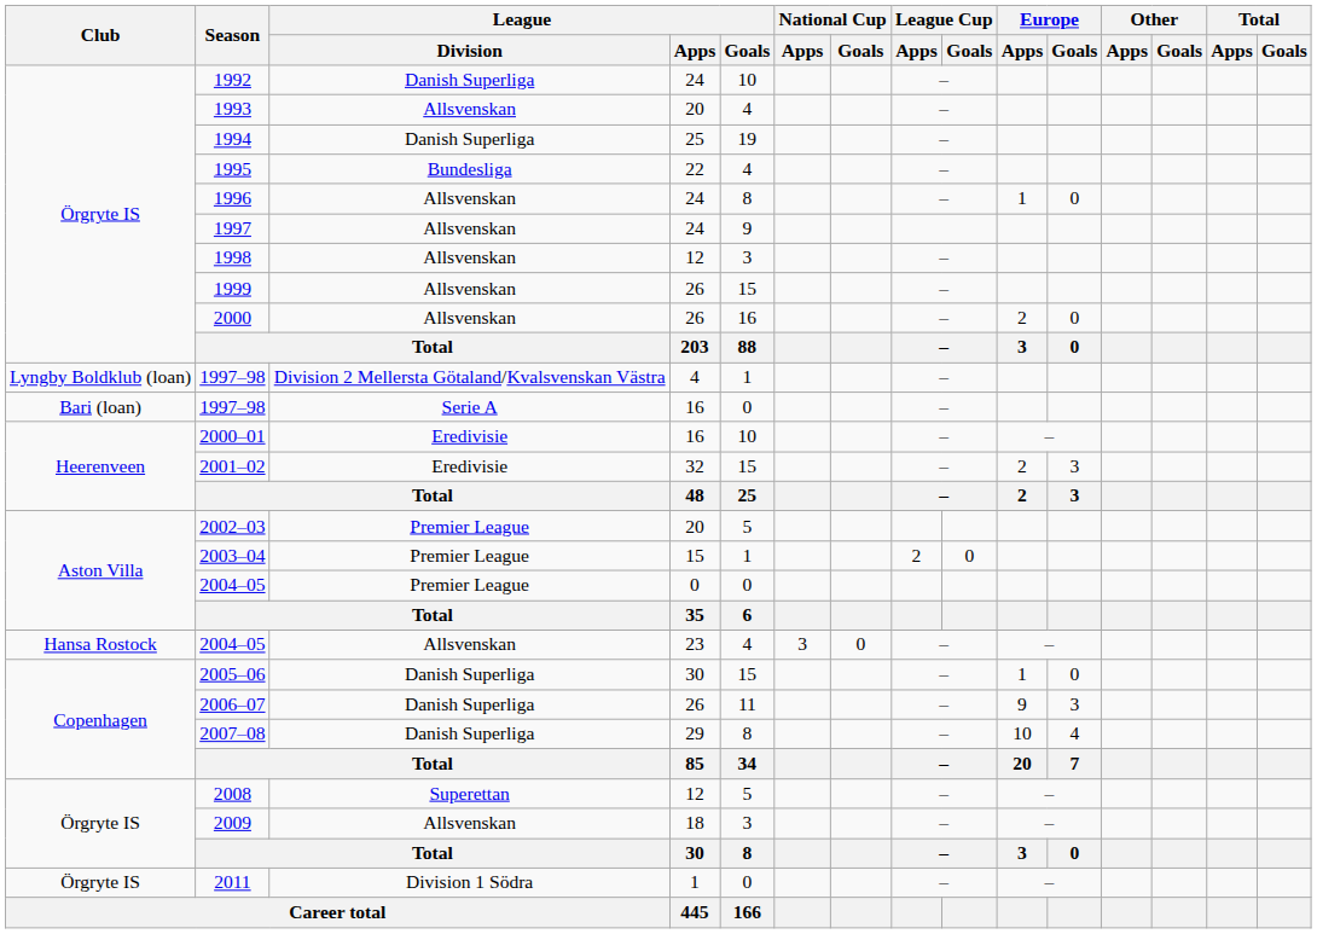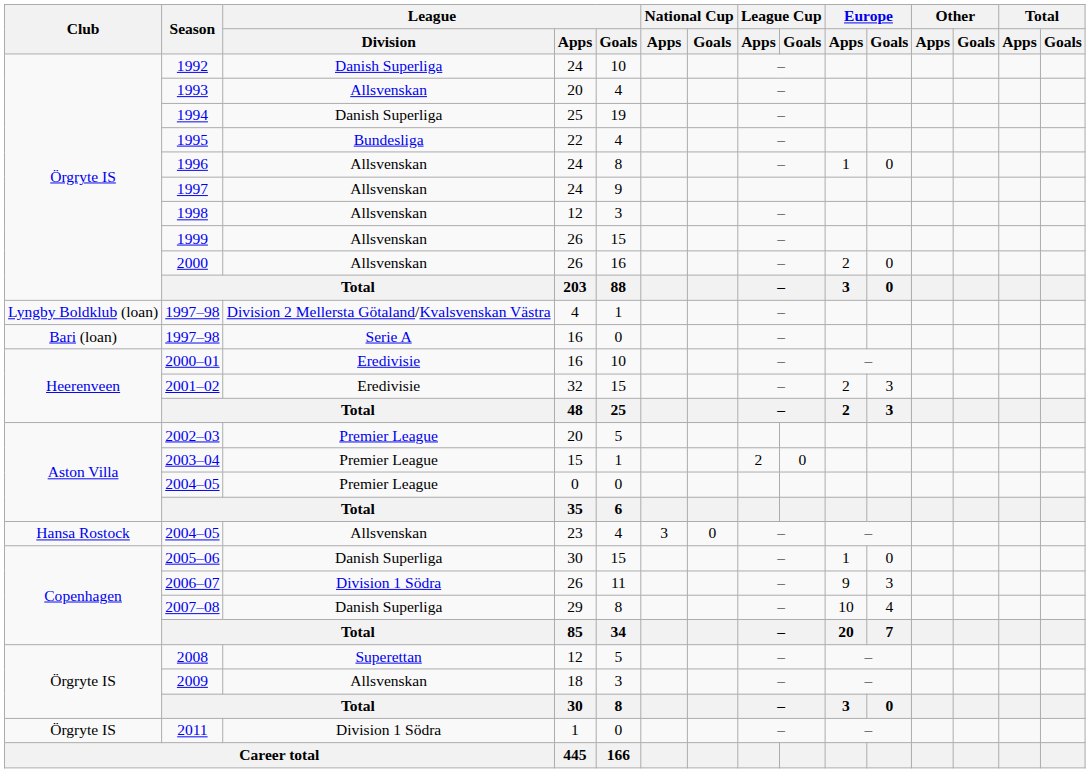 <table class="wikitable" style="text-align:center">
 <tr>
 <th rowspan="2">Club</th>
 <th rowspan="2">Season</th>
 <th colspan="3">League</th>
 <th colspan="2">National Cup</th>
 <th colspan="2">League Cup</th>
 <th colspan="2"><a href='#'>Europe</a></th>
 <th colspan="2">Other</th>
 <th colspan="2">Total</th>
 </tr>
 <tr>
 <th>Division</th>
 <th>Apps</th>
 <th>Goals</th>
 <th>Apps</th>
 <th>Goals</th>
 <th>Apps</th>
 <th>Goals</th>
 <th>Apps</th>
 <th>Goals</th>
 <th>Apps</th>
 <th>Goals</th>
 <th>Apps</th>
 <th>Goals</th>
 </tr>
 <tr>
 <td rowspan="10"><a href='#'>Örgryte IS</a></td>
 <td><a href='#'>1992</a></td>
 <td><a href='#'>Danish Superliga</a></td>
 <td>24</td>
 <td>10</td>
 <td></td>
 <td></td>
 <td colspan="2">–</td>
 <td></td>
 <td></td>
 <td></td>
 <td></td>
 <td></td>
 <td></td>
 </tr>
 <tr>
 <td><a href='#'>1993</a></td>
 <td><a href='#'>Allsvenskan</a></td>
 <td>20</td>
 <td>4</td>
 <td></td>
 <td></td>
 <td colspan="2">–</td>
 <td></td>
 <td></td>
 <td></td>
 <td></td>
 <td></td>
 <td></td>
 </tr>
 <tr>
 <td><a href='#'>1994</a></td>
 <td>Danish Superliga</td>
 <td>25</td>
 <td>19</td>
 <td></td>
 <td></td>
 <td colspan="2">–</td>
 <td></td>
 <td></td>
 <td></td>
 <td></td>
 <td></td>
 <td></td>
 </tr>
 <tr>
 <td><a href='#'>1995</a></td>
 <td><a href='#'>Bundesliga</a></td>
 <td>22</td>
 <td>4</td>
 <td></td>
 <td></td>
 <td colspan="2">–</td>
 <td></td>
 <td></td>
 <td></td>
 <td></td>
 <td></td>
 <td></td>
 </tr>
 <tr>
 <td><a href='#'>1996</a></td>
 <td>Allsvenskan</td>
 <td>24</td>
 <td>8</td>
 <td></td>
 <td></td>
 <td colspan="2">–</td>
 <td>1</td>
 <td>0</td>
 <td></td>
 <td></td>
 <td></td>
 <td></td>
 </tr>
 <tr>
 <td><a href='#'>1997</a></td>
 <td>Allsvenskan</td>
 <td>24</td>
 <td>9</td>
 <td></td>
 <td></td>
 <td colspan="2"></td>
 <td></td>
 <td></td>
 <td></td>
 <td></td>
 <td></td>
 <td></td>
 </tr>
 <tr>
 <td><a href='#'>1998</a></td>
 <td>Allsvenskan</td>
 <td>12</td>
 <td>3</td>
 <td></td>
 <td></td>
 <td colspan="2">–</td>
 <td></td>
 <td></td>
 <td></td>
 <td></td>
 <td></td>
 <td></td>
 </tr>
 <tr>
 <td><a href='#'>1999</a></td>
 <td>Allsvenskan</td>
 <td>26</td>
 <td>15</td>
 <td></td>
 <td></td>
 <td colspan="2">–</td>
 <td></td>
 <td></td>
 <td></td>
 <td></td>
 <td></td>
 <td></td>
 </tr>
 <tr>
 <td><a href='#'>2000</a></td>
 <td>Allsvenskan</td>
 <td>26</td>
 <td>16</td>
 <td></td>
 <td></td>
 <td colspan="2">–</td>
 <td>2</td>
 <td>0</td>
 <td></td>
 <td></td>
 <td></td>
 <td></td>
 </tr>
 <tr>
 <th colspan="2">Total</th>
 <th>203</th>
 <th>88</th>
 <th></th>
 <th></th>
 <th colspan="2">–</th>
 <th>3</th>
 <th>0</th>
 <th></th>
 <th></th>
 <th></th>
 <th></th>
 </tr>
 <tr>
 <td><a href='#'>Lyngby Boldklub</a> (loan)</td>
 <td><a href='#'>1997–98</a></td>
 <td><a href='#'>Division 2 Mellersta Götaland</a>/<a href='#'>Kvalsvenskan Västra</a></td>
 <td>4</td>
 <td>1</td>
 <td></td>
 <td></td>
 <td colspan="2">–</td>
 <td></td>
 <td></td>
 <td></td>
 <td></td>
 <td></td>
 <td></td>
 </tr>
 <tr>
 <td><a href='#'>Bari</a> (loan)</td>
 <td><a href='#'>1997–98</a></td>
 <td><a href='#'>Serie A</a></td>
 <td>16</td>
 <td>0</td>
 <td></td>
 <td></td>
 <td colspan="2">–</td>
 <td></td>
 <td></td>
 <td></td>
 <td></td>
 <td></td>
 <td></td>
 </tr>
 <tr>
 <td rowspan="3"><a href='#'>Heerenveen</a></td>
 <td><a href='#'>2000–01</a></td>
 <td><a href='#'>Eredivisie</a></td>
 <td>16</td>
 <td>10</td>
 <td></td>
 <td></td>
 <td colspan="2">–</td>
 <td colspan="2">–</td>
 <td></td>
 <td></td>
 <td></td>
 <td></td>
 </tr>
 <tr>
 <td><a href='#'>2001–02</a></td>
 <td>Eredivisie</td>
 <td>32</td>
 <td>15</td>
 <td></td>
 <td></td>
 <td colspan="2">–</td>
 <td>2</td>
 <td>3</td>
 <td></td>
 <td></td>
 <td></td>
 <td></td>
 </tr>
 <tr>
 <th colspan="2">Total</th>
 <th>48</th>
 <th>25</th>
 <th></th>
 <th></th>
 <th colspan="2">–</th>
 <th>2</th>
 <th>3</th>
 <th></th>
 <th></th>
 <th></th>
 <th></th>
 </tr>
 <tr>
 <td rowspan="4"><a href='#'>Aston Villa</a></td>
 <td><a href='#'>2002–03</a></td>
 <td><a href='#'>Premier League</a></td>
 <td>20</td>
 <td>5</td>
 <td></td>
 <td></td>
 <td></td>
 <td></td>
 <td></td>
 <td></td>
 <td></td>
 <td></td>
 <td></td>
 <td></td>
 </tr>
 <tr>
 <td><a href='#'>2003–04</a></td>
 <td>Premier League</td>
 <td>15</td>
 <td>1</td>
 <td></td>
 <td></td>
 <td>2</td>
 <td>0</td>
 <td></td>
 <td></td>
 <td></td>
 <td></td>
 <td></td>
 </tr>
 <tr>
 <td><a href='#'>2004–05</a></td>
 <td>Premier League</td>
 <td>0</td>
 <td>0</td>
 <td></td>
 <td></td>
 <td></td>
 <td></td>
 <td></td>
 <td></td>
 <td></td>
 <td></td>
 <td></td>
 <td></td>
 </tr>
 <tr>
 <th colspan="2">Total</th>
 <th>35</th>
 <th>6</th>
 <th></th>
 <th></th>
 <th></th>
 <th></th>
 <th></th>
 <th></th>
 <th></th>
 <th></th>
 <th></th>
 <th></th>
 </tr>
 <tr>
 <td><a href='#'>Hansa Rostock</a></td>
 <td><a href='#'>2004–05</a></td>
 <td>Allsvenskan</td>
 <td>23</td>
 <td>4</td>
 <td>3</td>
 <td>0</td>
 <td colspan="2">–</td>
 <td colspan="2">–</td>
 <td></td>
 <td></td>
 <td></td>
 <td></td>
 </tr>
 <tr>
 <td rowspan="4"><a href='#'>Copenhagen</a></td>
 <td><a href='#'>2005–06</a></td>
 <td>Danish Superliga</td>
 <td>30</td>
 <td>15</td>
 <td></td>
 <td></td>
 <td colspan="2">–</td>
 <td>1</td>
 <td>0</td>
 <td></td>
 <td></td>
 <td></td>
 <td></td>
 </tr>
 <tr>
 <td><a href='#'>2006–07</a></td>
-<td>Danish Superliga</td>
+<td><a href='#'>Division 1 Södra</a></td>
 <td>26</td>
 <td>11</td>
 <td></td>
 <td></td>
 <td colspan="2">–</td>
 <td>9</td>
 <td>3</td>
 <td></td>
 <td></td>
 <td></td>
 <td></td>
 </tr>
 <tr>
 <td><a href='#'>2007–08</a></td>
 <td>Danish Superliga</td>
 <td>29</td>
 <td>8</td>
 <td></td>
 <td></td>
 <td colspan="2">–</td>
 <td>10</td>
 <td>4</td>
 <td></td>
 <td></td>
 <td></td>
 <td></td>
 </tr>
 <tr>
 <th colspan="2">Total</th>
 <th>85</th>
 <th>34</th>
 <th></th>
 <th></th>
 <th colspan="2">–</th>
 <th>20</th>
 <th>7</th>
 <th></th>
 <th></th>
 <th></th>
 <th></th>
 </tr>
 <tr>
 <td rowspan="3">Örgryte IS</td>
 <td><a href='#'>2008</a></td>
 <td><a href='#'>Superettan</a></td>
 <td>12</td>
 <td>5</td>
 <td></td>
 <td></td>
 <td colspan="2">–</td>
 <td colspan="2">–</td>
 <td></td>
 <td></td>
 <td></td>
 <td></td>
 </tr>
 <tr>
 <td><a href='#'>2009</a></td>
 <td>Allsvenskan</td>
 <td>18</td>
 <td>3</td>
 <td></td>
 <td></td>
 <td colspan="2">–</td>
 <td colspan="2">–</td>
 <td></td>
 <td></td>
 <td></td>
 <td></td>
 </tr>
 <tr>
 <th colspan="2">Total</th>
 <th>30</th>
 <th>8</th>
 <th></th>
 <th></th>
 <th colspan="2">–</th>
 <th>3</th>
 <th>0</th>
 <th></th>
 <th></th>
 <th></th>
 <th></th>
 </tr>
 <tr>
 <td>Örgryte IS</td>
 <td><a href='#'>2011</a></td>
 <td>Division 1 Södra</td>
 <td>1</td>
 <td>0</td>
 <td></td>
 <td></td>
 <td colspan="2">–</td>
 <td colspan="2">–</td>
 <td></td>
 <td></td>
 <td></td>
 <td></td>
 </tr>
 <tr>
 <th colspan="3">Career total</th>
 <th>445</th>
 <th>166</th>
 <th></th>
 <th></th>
 <th></th>
 <th></th>
 <th></th>
 <th></th>
 <th></th>
 <th></th>
 <th></th>
 <th></th>
 </tr>
 </table>
